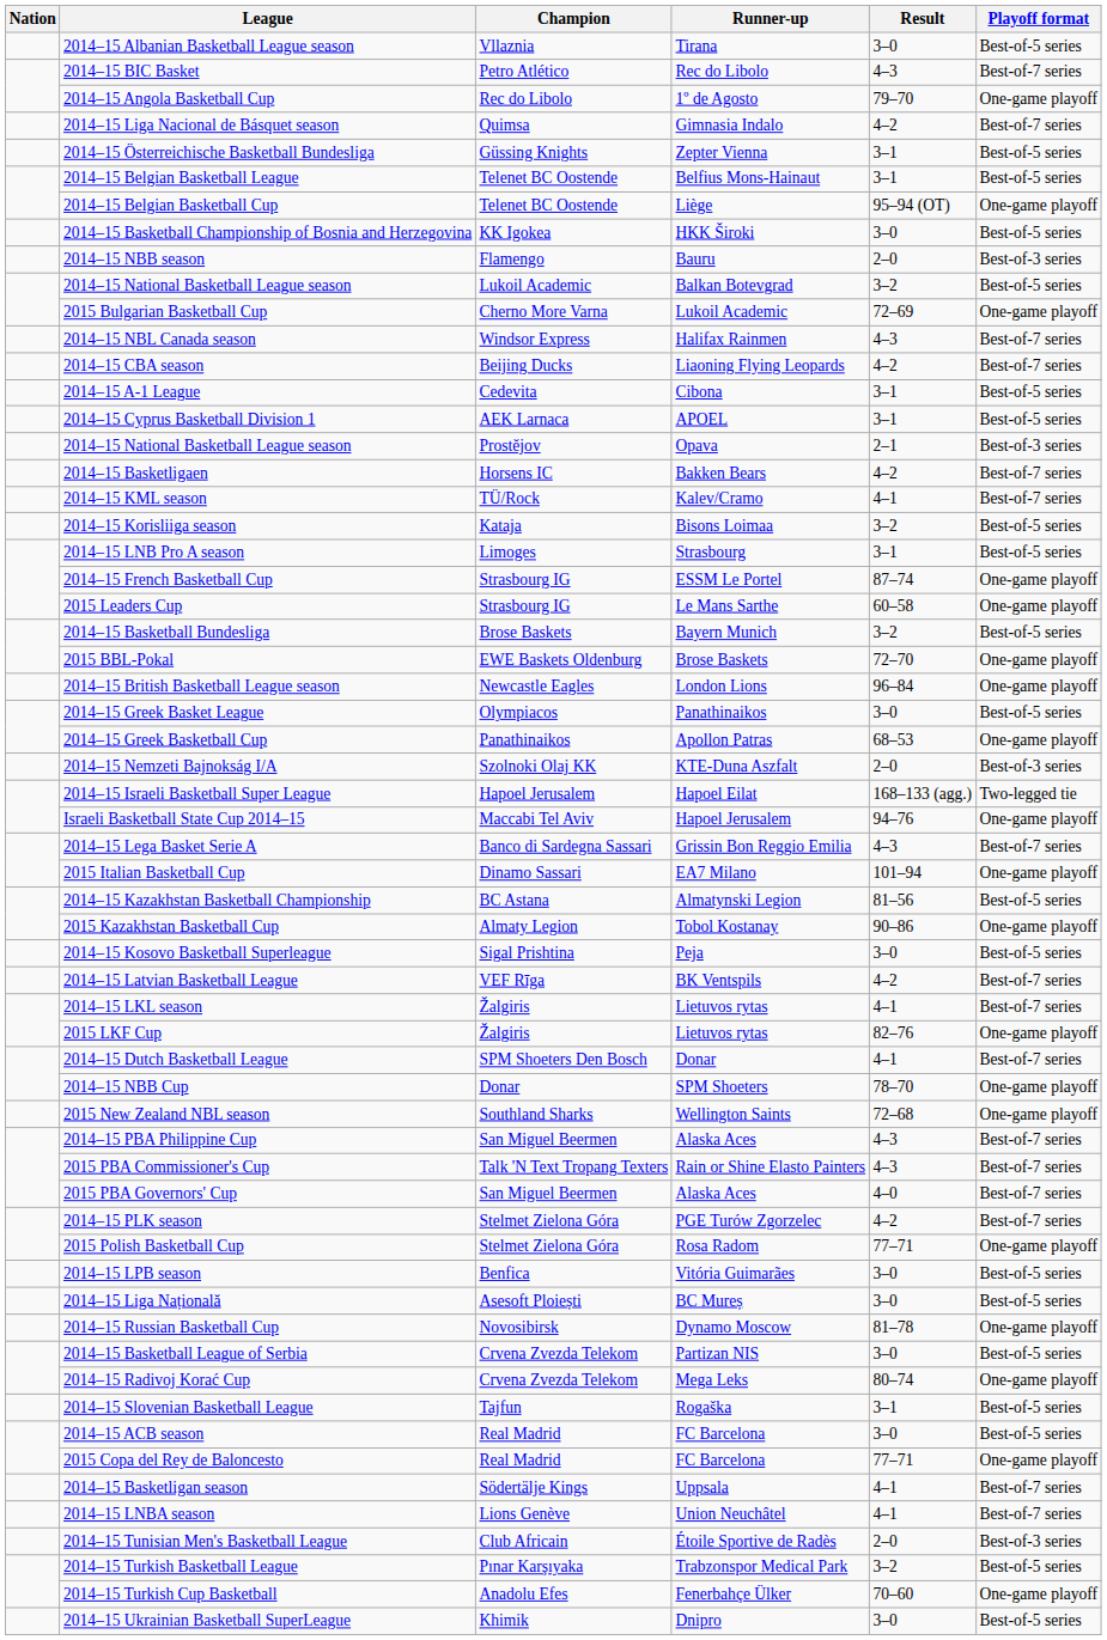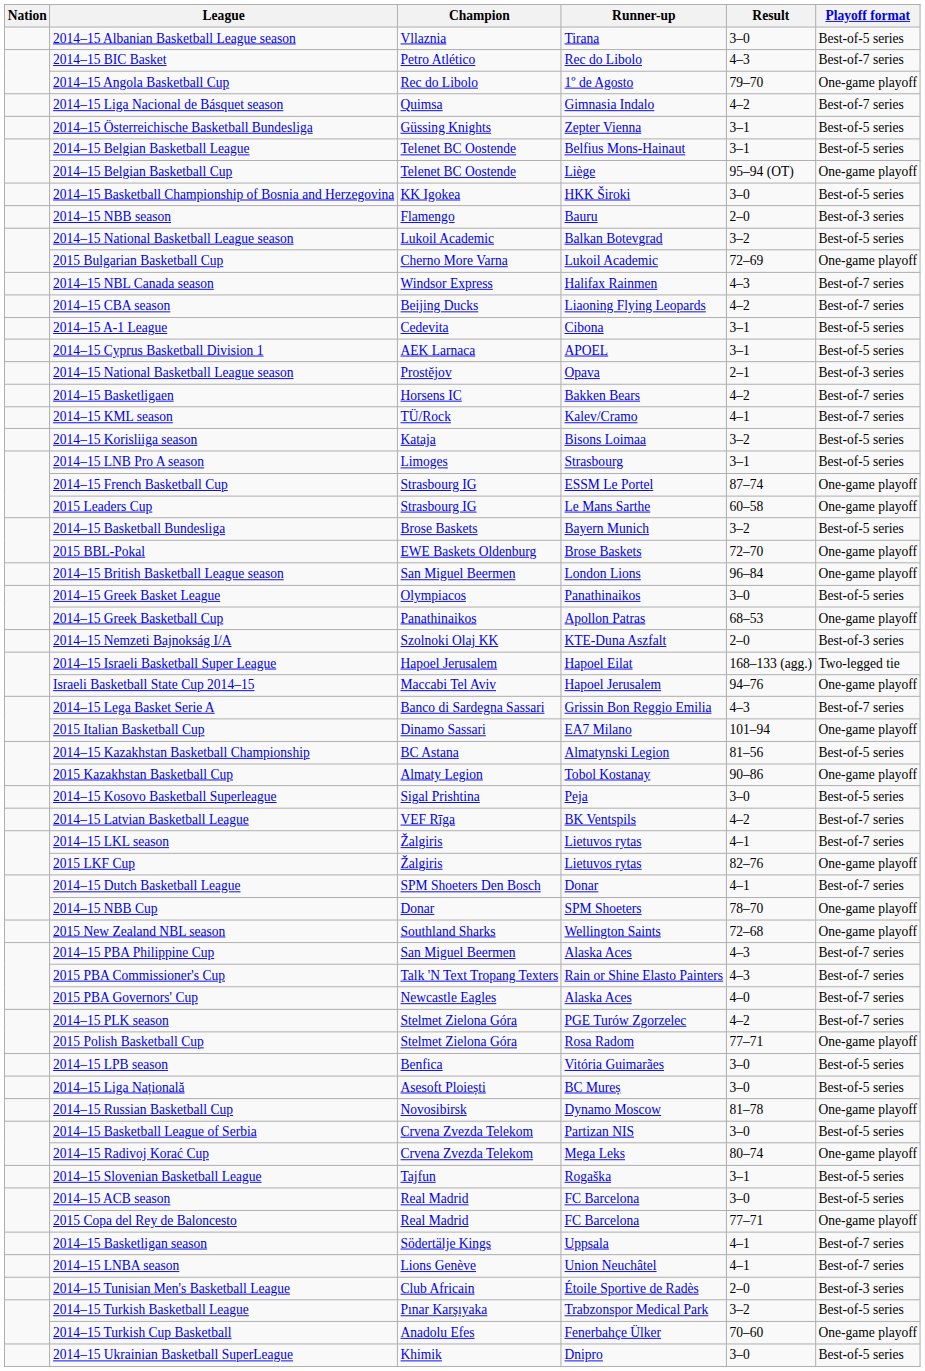 <table class=wikitable style="font-size:90%;">
 <tr>
 <th>Nation</th>
 <th>League</th>
 <th><strong>Champion</strong></th>
 <th>Runner-up</th>
 <th>Result</th>
 <th><a href='#'>Playoff format</a></th>
 </tr>
 <tr>
 <td></td>
 <td><a href='#'>2014–15 Albanian Basketball League season</a></td>
 <td><a href='#'>Vllaznia</a></td>
 <td><a href='#'>Tirana</a></td>
 <td>3–0</td>
 <td>Best-of-5 series</td>
 </tr>
 <tr>
 <td rowspan=2></td>
 <td><a href='#'>2014–15 BIC Basket</a></td>
 <td><a href='#'>Petro Atlético</a></td>
 <td><a href='#'>Rec do Libolo</a></td>
 <td>4–3</td>
 <td>Best-of-7 series</td>
 </tr>
 <tr>
 <td><a href='#'>2014–15 Angola Basketball Cup</a></td>
 <td><a href='#'>Rec do Libolo</a></td>
 <td><a href='#'>1º de Agosto</a></td>
 <td>79–70</td>
 <td>One-game playoff</td>
 </tr>
 <tr>
 <td></td>
 <td><a href='#'>2014–15 Liga Nacional de Básquet season</a></td>
 <td><a href='#'>Quimsa</a></td>
 <td><a href='#'>Gimnasia Indalo</a></td>
 <td>4–2</td>
 <td>Best-of-7 series</td>
 </tr>
 <tr>
 <td></td>
 <td><a href='#'>2014–15 Österreichische Basketball Bundesliga</a></td>
 <td><a href='#'>Güssing Knights</a></td>
 <td><a href='#'>Zepter Vienna</a></td>
 <td>3–1</td>
 <td>Best-of-5 series</td>
 </tr>
 <tr>
 <td rowspan=2></td>
 <td><a href='#'>2014–15 Belgian Basketball League</a></td>
 <td><a href='#'>Telenet BC Oostende</a></td>
 <td><a href='#'>Belfius Mons-Hainaut</a></td>
 <td>3–1</td>
 <td>Best-of-5 series</td>
 </tr>
 <tr>
 <td><a href='#'>2014–15 Belgian Basketball Cup</a></td>
 <td><a href='#'>Telenet BC Oostende</a></td>
 <td><a href='#'>Liège</a></td>
 <td>95–94 (OT)</td>
 <td>One-game playoff</td>
 </tr>
 <tr>
 <td></td>
 <td><a href='#'>2014–15 Basketball Championship of Bosnia and Herzegovina</a></td>
 <td><a href='#'>KK Igokea</a></td>
 <td><a href='#'>HKK Široki</a></td>
 <td>3–0</td>
 <td>Best-of-5 series</td>
 </tr>
 <tr>
 <td></td>
 <td><a href='#'>2014–15 NBB season</a></td>
 <td><a href='#'>Flamengo</a></td>
 <td><a href='#'>Bauru</a></td>
 <td>2–0</td>
 <td>Best-of-3 series</td>
 </tr>
 <tr>
 <td rowspan=2></td>
 <td><a href='#'>2014–15 National Basketball League season</a></td>
 <td><a href='#'>Lukoil Academic</a></td>
 <td><a href='#'>Balkan Botevgrad</a></td>
 <td>3–2</td>
 <td>Best-of-5 series</td>
 </tr>
 <tr>
 <td><a href='#'>2015 Bulgarian Basketball Cup</a></td>
 <td><a href='#'>Cherno More Varna</a></td>
 <td><a href='#'>Lukoil Academic</a></td>
 <td>72–69</td>
 <td>One-game playoff</td>
 </tr>
 <tr>
 <td></td>
 <td><a href='#'>2014–15 NBL Canada season</a></td>
 <td><a href='#'>Windsor Express</a></td>
 <td><a href='#'>Halifax Rainmen</a></td>
 <td>4–3</td>
 <td>Best-of-7 series</td>
 </tr>
 <tr>
 <td></td>
 <td><a href='#'>2014–15 CBA season</a></td>
 <td><a href='#'>Beijing Ducks</a></td>
 <td><a href='#'>Liaoning Flying Leopards</a></td>
 <td>4–2</td>
 <td>Best-of-7 series</td>
 </tr>
 <tr>
 <td></td>
 <td><a href='#'>2014–15 A-1 League</a></td>
 <td><a href='#'>Cedevita</a></td>
 <td><a href='#'>Cibona</a></td>
 <td>3–1</td>
 <td>Best-of-5 series</td>
 </tr>
 <tr>
 <td></td>
 <td><a href='#'>2014–15 Cyprus Basketball Division 1</a></td>
 <td><a href='#'>AEK Larnaca</a></td>
 <td><a href='#'>APOEL</a></td>
 <td>3–1</td>
 <td>Best-of-5 series</td>
 </tr>
 <tr>
 <td></td>
 <td><a href='#'>2014–15 National Basketball League season</a></td>
 <td><a href='#'>Prostějov</a></td>
 <td><a href='#'>Opava</a></td>
 <td>2–1</td>
 <td>Best-of-3 series</td>
 </tr>
 <tr>
 <td></td>
 <td><a href='#'>2014–15 Basketligaen</a></td>
 <td><a href='#'>Horsens IC</a></td>
 <td><a href='#'>Bakken Bears</a></td>
 <td>4–2</td>
 <td>Best-of-7 series</td>
 </tr>
 <tr>
 <td></td>
 <td><a href='#'>2014–15 KML season</a></td>
 <td><a href='#'>TÜ/Rock</a></td>
 <td><a href='#'>Kalev/Cramo</a></td>
 <td>4–1</td>
 <td>Best-of-7 series</td>
 </tr>
 <tr>
 <td></td>
 <td><a href='#'>2014–15 Korisliiga season</a></td>
 <td><a href='#'>Kataja</a></td>
 <td><a href='#'>Bisons Loimaa</a></td>
 <td>3–2</td>
 <td>Best-of-5 series</td>
 </tr>
 <tr>
 <td rowspan=3></td>
 <td><a href='#'>2014–15 LNB Pro A season</a></td>
 <td><a href='#'>Limoges</a></td>
 <td><a href='#'>Strasbourg</a></td>
 <td>3–1</td>
 <td>Best-of-5 series</td>
 </tr>
 <tr>
 <td><a href='#'>2014–15 French Basketball Cup</a></td>
 <td><a href='#'>Strasbourg IG</a></td>
 <td><a href='#'>ESSM Le Portel</a></td>
 <td>87–74</td>
 <td>One-game playoff</td>
 </tr>
 <tr>
 <td><a href='#'>2015 Leaders Cup</a></td>
 <td><a href='#'>Strasbourg IG</a></td>
 <td><a href='#'>Le Mans Sarthe</a></td>
 <td>60–58</td>
 <td>One-game playoff</td>
 </tr>
 <tr>
 <td rowspan=2></td>
 <td><a href='#'>2014–15 Basketball Bundesliga</a></td>
 <td><a href='#'>Brose Baskets</a></td>
 <td><a href='#'>Bayern Munich</a></td>
 <td>3–2</td>
 <td>Best-of-5 series</td>
 </tr>
 <tr>
 <td><a href='#'>2015 BBL-Pokal</a></td>
 <td><a href='#'>EWE Baskets Oldenburg</a></td>
 <td><a href='#'>Brose Baskets</a></td>
 <td>72–70</td>
 <td>One-game playoff</td>
 </tr>
 <tr>
 <td></td>
 <td><a href='#'>2014–15 British Basketball League season</a></td>
-<td><a href='#'>Newcastle Eagles</a></td>
+<td><a href='#'>San Miguel Beermen</a></td>
 <td><a href='#'>London Lions</a></td>
 <td>96–84</td>
 <td>One-game playoff</td>
 </tr>
 <tr>
 <td rowspan=2></td>
 <td><a href='#'>2014–15 Greek Basket League</a></td>
 <td><a href='#'>Olympiacos</a></td>
 <td><a href='#'>Panathinaikos</a></td>
 <td>3–0</td>
 <td>Best-of-5 series</td>
 </tr>
 <tr>
 <td><a href='#'>2014–15 Greek Basketball Cup</a></td>
 <td><a href='#'>Panathinaikos</a></td>
 <td><a href='#'>Apollon Patras</a></td>
 <td>68–53</td>
 <td>One-game playoff</td>
 </tr>
 <tr>
 <td></td>
 <td><a href='#'>2014–15 Nemzeti Bajnokság I/A</a></td>
 <td><a href='#'>Szolnoki Olaj KK</a></td>
 <td><a href='#'>KTE-Duna Aszfalt</a></td>
 <td>2–0</td>
 <td>Best-of-3 series</td>
 </tr>
 <tr>
 <td rowspan=2></td>
 <td><a href='#'>2014–15 Israeli Basketball Super League</a></td>
 <td><a href='#'>Hapoel Jerusalem</a></td>
 <td><a href='#'>Hapoel Eilat</a></td>
 <td>168–133 (agg.)</td>
 <td>Two-legged tie</td>
 </tr>
 <tr>
 <td><a href='#'>Israeli Basketball State Cup 2014–15</a></td>
 <td><a href='#'>Maccabi Tel Aviv</a></td>
 <td><a href='#'>Hapoel Jerusalem</a></td>
 <td>94–76</td>
 <td>One-game playoff</td>
 </tr>
 <tr>
 <td rowspan=2></td>
 <td><a href='#'>2014–15 Lega Basket Serie A</a></td>
 <td><a href='#'>Banco di Sardegna Sassari</a></td>
 <td><a href='#'>Grissin Bon Reggio Emilia</a></td>
 <td>4–3</td>
 <td>Best-of-7 series</td>
 </tr>
 <tr>
 <td><a href='#'>2015 Italian Basketball Cup</a></td>
 <td><a href='#'>Dinamo Sassari</a></td>
 <td><a href='#'>EA7 Milano</a></td>
 <td>101–94</td>
 <td>One-game playoff</td>
 </tr>
 <tr>
 <td rowspan=2></td>
 <td><a href='#'>2014–15 Kazakhstan Basketball Championship</a></td>
 <td><a href='#'>BC Astana</a></td>
 <td><a href='#'>Almatynski Legion</a></td>
 <td>81–56</td>
 <td>Best-of-5 series</td>
 </tr>
 <tr>
 <td><a href='#'>2015 Kazakhstan Basketball Cup</a></td>
 <td><a href='#'>Almaty Legion</a></td>
 <td><a href='#'>Tobol Kostanay</a></td>
 <td>90–86</td>
 <td>One-game playoff</td>
 </tr>
 <tr>
 <td></td>
 <td><a href='#'>2014–15 Kosovo Basketball Superleague</a></td>
 <td><a href='#'>Sigal Prishtina</a></td>
 <td><a href='#'>Peja</a></td>
 <td>3–0</td>
 <td>Best-of-5 series</td>
 </tr>
 <tr>
 <td></td>
 <td><a href='#'>2014–15 Latvian Basketball League</a></td>
 <td><a href='#'>VEF Rīga</a></td>
 <td><a href='#'>BK Ventspils</a></td>
 <td>4–2</td>
 <td>Best-of-7 series</td>
 </tr>
 <tr>
 <td rowspan=2></td>
 <td><a href='#'>2014–15 LKL season</a></td>
 <td><a href='#'>Žalgiris</a></td>
 <td><a href='#'>Lietuvos rytas</a></td>
 <td>4–1</td>
 <td>Best-of-7 series</td>
 </tr>
 <tr>
 <td><a href='#'>2015 LKF Cup</a></td>
 <td><a href='#'>Žalgiris</a></td>
 <td><a href='#'>Lietuvos rytas</a></td>
 <td>82–76</td>
 <td>One-game playoff</td>
 </tr>
 <tr>
 <td rowspan=2></td>
 <td><a href='#'>2014–15 Dutch Basketball League</a></td>
 <td><a href='#'>SPM Shoeters Den Bosch</a></td>
 <td><a href='#'>Donar</a></td>
 <td>4–1</td>
 <td>Best-of-7 series</td>
 </tr>
 <tr>
 <td><a href='#'>2014–15 NBB Cup</a></td>
 <td><a href='#'>Donar</a></td>
 <td><a href='#'>SPM Shoeters</a></td>
 <td>78–70</td>
 <td>One-game playoff</td>
 </tr>
 <tr>
 <td></td>
 <td><a href='#'>2015 New Zealand NBL season</a></td>
 <td><a href='#'>Southland Sharks</a></td>
 <td><a href='#'>Wellington Saints</a></td>
 <td>72–68</td>
 <td>One-game playoff</td>
 </tr>
 <tr>
 <td rowspan=3></td>
 <td><a href='#'>2014–15 PBA Philippine Cup</a></td>
 <td><a href='#'>San Miguel Beermen</a></td>
 <td><a href='#'>Alaska Aces</a></td>
 <td>4–3</td>
 <td>Best-of-7 series</td>
 </tr>
 <tr>
 <td><a href='#'>2015 PBA Commissioner's Cup</a></td>
 <td><a href='#'>Talk 'N Text Tropang Texters</a></td>
 <td><a href='#'>Rain or Shine Elasto Painters</a></td>
 <td>4–3</td>
 <td>Best-of-7 series</td>
 </tr>
 <tr>
 <td><a href='#'>2015 PBA Governors' Cup</a></td>
-<td><a href='#'>San Miguel Beermen</a></td>
+<td><a href='#'>Newcastle Eagles</a></td>
 <td><a href='#'>Alaska Aces</a></td>
 <td>4–0</td>
 <td>Best-of-7 series</td>
 </tr>
 <tr>
 <td rowspan=2></td>
 <td><a href='#'>2014–15 PLK season</a></td>
 <td><a href='#'>Stelmet Zielona Góra</a></td>
 <td><a href='#'>PGE Turów Zgorzelec</a></td>
 <td>4–2</td>
 <td>Best-of-7 series</td>
 </tr>
 <tr>
 <td><a href='#'>2015 Polish Basketball Cup</a></td>
 <td><a href='#'>Stelmet Zielona Góra</a></td>
 <td><a href='#'>Rosa Radom</a></td>
 <td>77–71</td>
 <td>One-game playoff</td>
 </tr>
 <tr>
 <td></td>
 <td><a href='#'>2014–15 LPB season</a></td>
 <td><a href='#'>Benfica</a></td>
 <td><a href='#'>Vitória Guimarães</a></td>
 <td>3–0</td>
 <td>Best-of-5 series</td>
 </tr>
 <tr>
 <td></td>
 <td><a href='#'>2014–15 Liga Națională</a></td>
 <td><a href='#'>Asesoft Ploiești</a></td>
 <td><a href='#'>BC Mureș</a></td>
 <td>3–0</td>
 <td>Best-of-5 series</td>
 </tr>
 <tr>
 <td></td>
 <td><a href='#'>2014–15 Russian Basketball Cup</a></td>
 <td><a href='#'>Novosibirsk</a></td>
 <td><a href='#'>Dynamo Moscow</a></td>
 <td>81–78</td>
 <td>One-game playoff</td>
 </tr>
 <tr>
 <td rowspan=2></td>
 <td><a href='#'>2014–15 Basketball League of Serbia</a></td>
 <td><a href='#'>Crvena Zvezda Telekom</a></td>
 <td><a href='#'>Partizan NIS</a></td>
 <td>3–0</td>
 <td>Best-of-5 series</td>
 </tr>
 <tr>
 <td><a href='#'>2014–15 Radivoj Korać Cup</a></td>
 <td><a href='#'>Crvena Zvezda Telekom</a></td>
 <td><a href='#'>Mega Leks</a></td>
 <td>80–74</td>
 <td>One-game playoff</td>
 </tr>
 <tr>
 <td></td>
 <td><a href='#'>2014–15 Slovenian Basketball League</a></td>
 <td><a href='#'>Tajfun</a></td>
 <td><a href='#'>Rogaška</a></td>
 <td>3–1</td>
 <td>Best-of-5 series</td>
 </tr>
 <tr>
 <td rowspan=2></td>
 <td><a href='#'>2014–15 ACB season</a></td>
 <td><a href='#'>Real Madrid</a></td>
 <td><a href='#'>FC Barcelona</a></td>
 <td>3–0</td>
 <td>Best-of-5 series</td>
 </tr>
 <tr>
 <td><a href='#'>2015 Copa del Rey de Baloncesto</a></td>
 <td><a href='#'>Real Madrid</a></td>
 <td><a href='#'>FC Barcelona</a></td>
 <td>77–71</td>
 <td>One-game playoff</td>
 </tr>
 <tr>
 <td></td>
 <td><a href='#'>2014–15 Basketligan season</a></td>
 <td><a href='#'>Södertälje Kings</a></td>
 <td><a href='#'>Uppsala</a></td>
 <td>4–1</td>
 <td>Best-of-7 series</td>
 </tr>
 <tr>
 <td></td>
 <td><a href='#'>2014–15 LNBA season</a></td>
 <td><a href='#'>Lions Genève</a></td>
 <td><a href='#'>Union Neuchâtel</a></td>
 <td>4–1</td>
 <td>Best-of-7 series</td>
 </tr>
 <tr>
 <td></td>
 <td><a href='#'>2014–15 Tunisian Men's Basketball League</a></td>
 <td><a href='#'>Club Africain</a></td>
 <td><a href='#'>Étoile Sportive de Radès</a></td>
 <td>2–0</td>
 <td>Best-of-3 series</td>
 </tr>
 <tr>
 <td rowspan=2></td>
 <td><a href='#'>2014–15 Turkish Basketball League</a></td>
 <td><a href='#'>Pınar Karşıyaka</a></td>
 <td><a href='#'>Trabzonspor Medical Park</a></td>
 <td>3–2</td>
 <td>Best-of-5 series</td>
 </tr>
 <tr>
 <td><a href='#'>2014–15 Turkish Cup Basketball</a></td>
 <td><a href='#'>Anadolu Efes</a></td>
 <td><a href='#'>Fenerbahçe Ülker</a></td>
 <td>70–60</td>
 <td>One-game playoff</td>
 </tr>
 <tr>
 <td></td>
 <td><a href='#'>2014–15 Ukrainian Basketball SuperLeague</a></td>
 <td><a href='#'>Khimik</a></td>
 <td><a href='#'>Dnipro</a></td>
 <td>3–0</td>
 <td>Best-of-5 series</td>
 </tr>
 </table>
